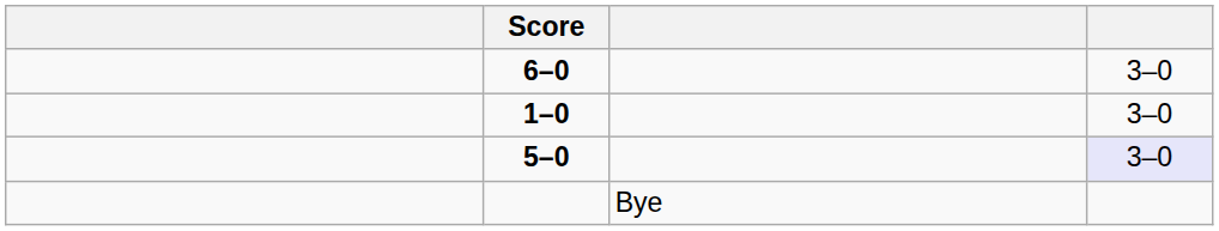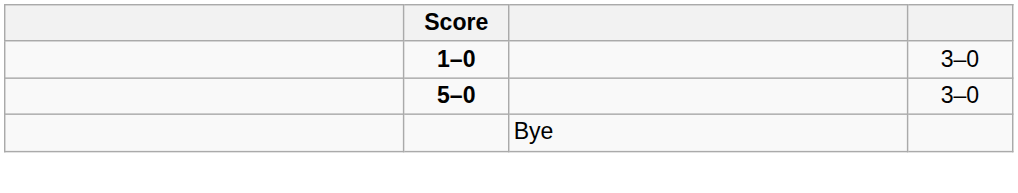 <table class="wikitable" style="text-align: center; ">
 <tr>
 <th align="right" width="270"></th>
 <th width="65">Score</th>
 <th align="left" width="270"></th>
 <th width="65"></th>
-</tr>
-<tr>
-<td align="left"><strong></strong></td>
-<td><strong>6–0</strong></td>
-<td align="left"></td>
-<td>3–0 <strong></strong></td>
 </tr>
 <tr>
 <td align="left"><strong></strong></td>
 <td><strong>1–0</strong></td>
 <td align="left"></td>
 <td>3–0 <strong></strong></td>
 </tr>
 <tr>
 <td align="left"><strong></strong></td>
 <td><strong>5–0</strong></td>
 <td align="left"></td>
-<td style="background: lavender;">3–0 <strong></strong></td>
+<td>3–0 <strong></strong></td>
 </tr>
 <tr>
 <td align="left"><strong></strong></td>
 <td></td>
 <td align="left">Bye</td>
 <td></td>
 </tr>
 </table>
